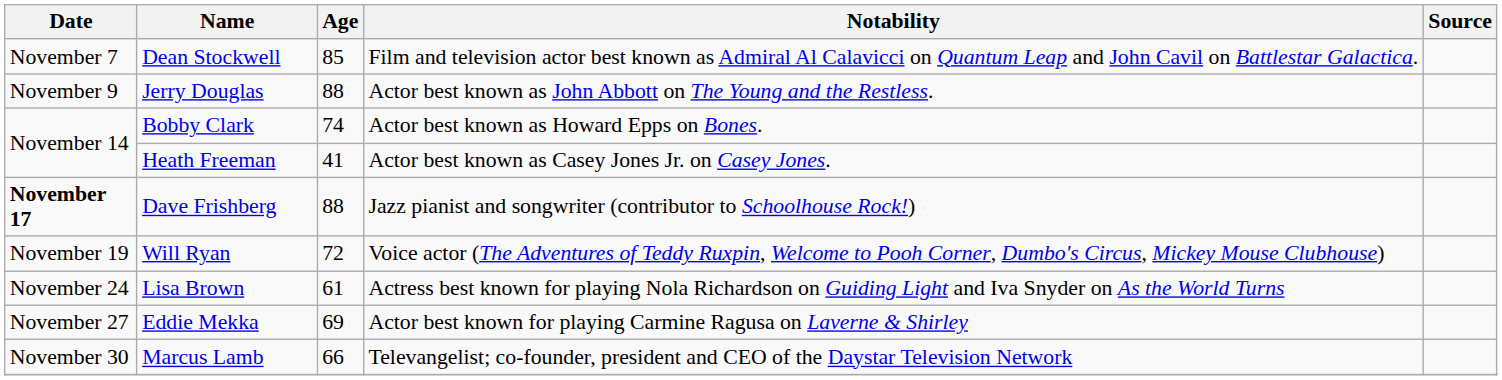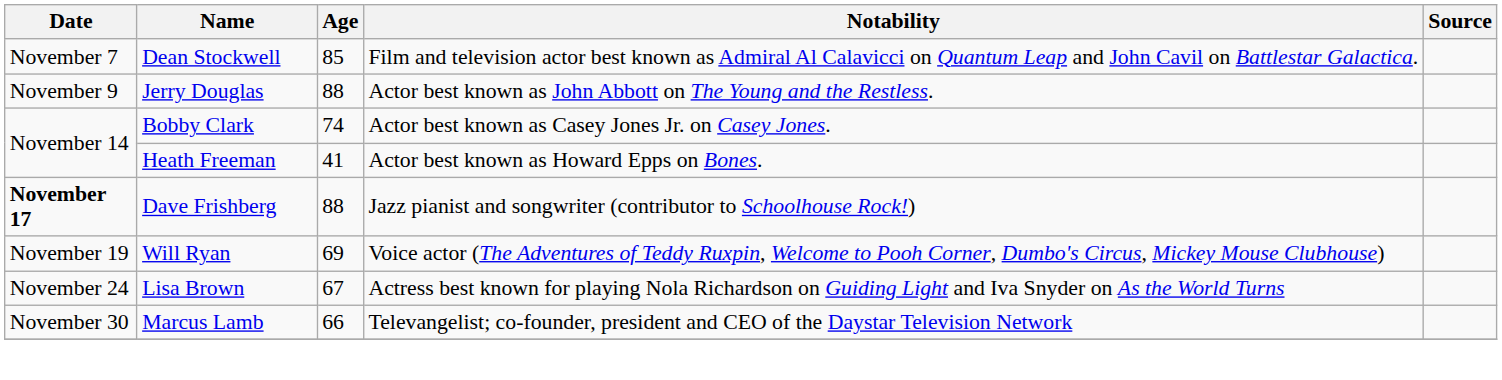 <table class="wikitable sortable">
 <tr>
 <th width=90>Date</th>
 <th width=125>Name</th>
 <th>Age</th>
 <th class="unsortable">Notability</th>
 <th class="unsortable">Source</th>
 </tr>
 <tr>
 <td>November 7</td>
 <td><a href='#'>Dean Stockwell</a></td>
 <td>85</td>
 <td>Film and television actor best known as <a href='#'>Admiral Al Calavicci</a> on <em><a href='#'>Quantum Leap</a></em> and <a href='#'>John Cavil</a> on <em><a href='#'>Battlestar Galactica</a></em>.</td>
 <td></td>
 </tr>
 <tr>
 <td>November 9</td>
 <td><a href='#'>Jerry Douglas</a></td>
 <td>88</td>
 <td>Actor best known as <a href='#'>John Abbott</a> on <em><a href='#'>The Young and the Restless</a></em>.</td>
 <td></td>
 </tr>
 <tr>
 <td rowspan=2>November 14</td>
 <td><a href='#'>Bobby Clark</a></td>
 <td>74</td>
-<td>Actor best known as Howard Epps on <em><a href='#'>Bones</a></em>.</td>
+<td>Actor best known as Casey Jones Jr. on <em><a href='#'>Casey Jones</a></em>.</td>
 <td></td>
 </tr>
 <tr>
 <td><a href='#'>Heath Freeman</a></td>
 <td>41</td>
-<td>Actor best known as Casey Jones Jr. on <em><a href='#'>Casey Jones</a></em>.</td>
+<td>Actor best known as Howard Epps on <em><a href='#'>Bones</a></em>.</td>
 <td></td>
 </tr>
 <tr>
 <td><strong>November 17</strong></td>
 <td><a href='#'>Dave Frishberg</a></td>
 <td>88</td>
 <td>Jazz pianist and songwriter (contributor to <em><a href='#'>Schoolhouse Rock!</a></em>)</td>
 <td></td>
 </tr>
 <tr>
 <td>November 19</td>
 <td><a href='#'>Will Ryan</a></td>
-<td>72</td>
+<td>69</td>
 <td>Voice actor (<em><a href='#'>The Adventures of Teddy Ruxpin</a></em>, <em><a href='#'>Welcome to Pooh Corner</a></em>, <em><a href='#'>Dumbo's Circus</a></em>, <em><a href='#'>Mickey Mouse Clubhouse</a></em>)</td>
 <td></td>
 </tr>
 <tr>
 <td>November 24</td>
 <td><a href='#'>Lisa Brown</a></td>
-<td>61</td>
+<td>67</td>
 <td>Actress best known for playing Nola Richardson on <em><a href='#'>Guiding Light</a></em> and Iva Snyder on <em><a href='#'>As the World Turns</a></em></td>
-<td></td>
-</tr>
-<tr>
-<td>November 27</td>
-<td><a href='#'>Eddie Mekka</a></td>
-<td>69</td>
-<td>Actor best known for playing Carmine Ragusa on <em><a href='#'>Laverne & Shirley</a></em></td>
 <td></td>
 </tr>
 <tr>
 <td>November 30</td>
 <td><a href='#'>Marcus Lamb</a></td>
 <td>66</td>
 <td>Televangelist; co-founder, president and CEO of the <a href='#'>Daystar Television Network</a></td>
 <td></td>
 </tr>
 <tr>
 </tr>
 </table>
